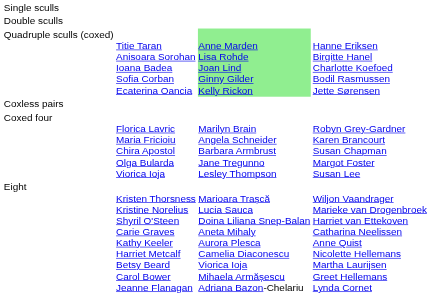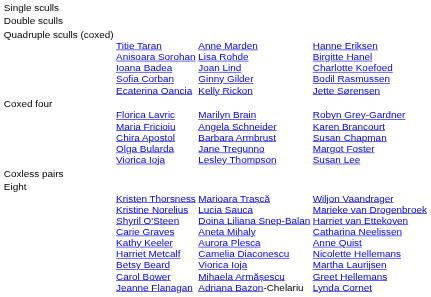 <table>
 <tr>
 <td>Single sculls<br></td>
 <td></td>
 <td></td>
 <td></td>
 </tr>
 <tr valign="top">
 <td>Double sculls<br></td>
 <td nowrap></td>
 <td nowrap></td>
 <td nowrap></td>
 </tr>
 <tr valign="top">
 <td>Quadruple sculls (coxed)<br></td>
 <td><br><a href='#'>Titie Taran</a><br><a href='#'>Anisoara Sorohan</a><br><a href='#'>Ioana Badea</a><br><a href='#'>Sofia Corban</a><br><a href='#'>Ecaterina Oancia</a></td>
-<td style="background: lightgreen;"><br><a href='#'>Anne Marden</a><br><a href='#'>Lisa Rohde</a><br><a href='#'>Joan Lind</a><br><a href='#'>Ginny Gilder</a><br><a href='#'>Kelly Rickon</a></td>
+<td><br><a href='#'>Anne Marden</a><br><a href='#'>Lisa Rohde</a><br><a href='#'>Joan Lind</a><br><a href='#'>Ginny Gilder</a><br><a href='#'>Kelly Rickon</a></td>
 <td><br><a href='#'>Hanne Eriksen</a><br><a href='#'>Birgitte Hanel</a><br><a href='#'>Charlotte Koefoed</a><br><a href='#'>Bodil Rasmussen</a><br><a href='#'>Jette Sørensen</a></td>
+</tr>
+<tr valign="top">
+<td>Coxed four<br></td>
+<td><br><a href='#'>Florica Lavric</a><br><a href='#'>Maria Fricioiu</a><br><a href='#'>Chira Apostol</a><br><a href='#'>Olga Bularda</a><br><a href='#'>Viorica Ioja</a></td>
+<td><br><a href='#'>Marilyn Brain</a><br><a href='#'>Angela Schneider</a><br><a href='#'>Barbara Armbrust</a><br><a href='#'>Jane Tregunno</a><br><a href='#'>Lesley Thompson</a></td>
+<td><br><a href='#'>Robyn Grey-Gardner</a><br><a href='#'>Karen Brancourt</a><br><a href='#'>Susan Chapman</a><br><a href='#'>Margot Foster</a><br><a href='#'>Susan Lee</a></td>
 </tr>
 <tr valign="top">
 <td>Coxless pairs<br></td>
 <td></td>
 <td></td>
 <td></td>
 </tr>
 <tr valign="top">
-<td>Coxed four<br></td>
-<td><br><a href='#'>Florica Lavric</a><br><a href='#'>Maria Fricioiu</a><br><a href='#'>Chira Apostol</a><br><a href='#'>Olga Bularda</a><br><a href='#'>Viorica Ioja</a></td>
-<td><br><a href='#'>Marilyn Brain</a><br><a href='#'>Angela Schneider</a><br><a href='#'>Barbara Armbrust</a><br><a href='#'>Jane Tregunno</a><br><a href='#'>Lesley Thompson</a></td>
-<td><br><a href='#'>Robyn Grey-Gardner</a><br><a href='#'>Karen Brancourt</a><br><a href='#'>Susan Chapman</a><br><a href='#'>Margot Foster</a><br><a href='#'>Susan Lee</a></td>
-</tr>
-<tr valign="top">
 <td>Eight<br></td>
 <td><br><a href='#'>Kristen Thorsness</a><br><a href='#'>Kristine Norelius</a><br><a href='#'>Shyril O'Steen</a><br><a href='#'>Carie Graves</a><br><a href='#'>Kathy Keeler</a><br><a href='#'>Harriet Metcalf</a><br><a href='#'>Betsy Beard</a><br><a href='#'>Carol Bower</a><br><a href='#'>Jeanne Flanagan</a></td>
 <td><br><a href='#'>Marioara Trașcă</a><br><a href='#'>Lucia Sauca</a><br><a href='#'>Doina Liliana Snep-Balan</a><br><a href='#'>Aneta Mihaly</a><br><a href='#'>Aurora Plesca</a><br><a href='#'>Camelia Diaconescu</a><br><a href='#'>Viorica Ioja</a><br><a href='#'>Mihaela Armășescu</a><br><a href='#'>Adriana Bazon</a>-Chelariu</td>
 <td><br><a href='#'>Wiljon Vaandrager</a><br><a href='#'>Marieke van Drogenbroek</a><br><a href='#'>Harriet van Ettekoven</a><br><a href='#'>Catharina Neelissen</a><br><a href='#'>Anne Quist</a><br><a href='#'>Nicolette Hellemans</a><br><a href='#'>Martha Laurijsen</a><br><a href='#'>Greet Hellemans</a><br><a href='#'>Lynda Cornet</a></td>
 </tr>
 </table>
